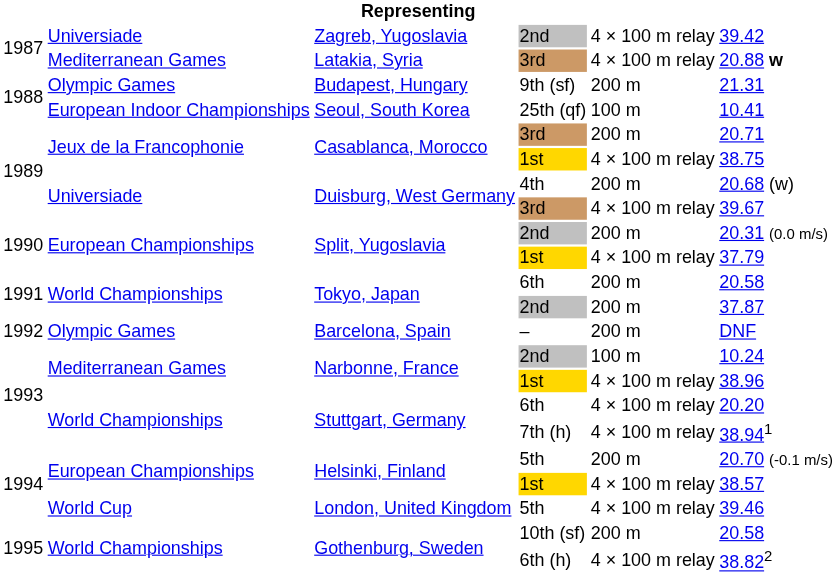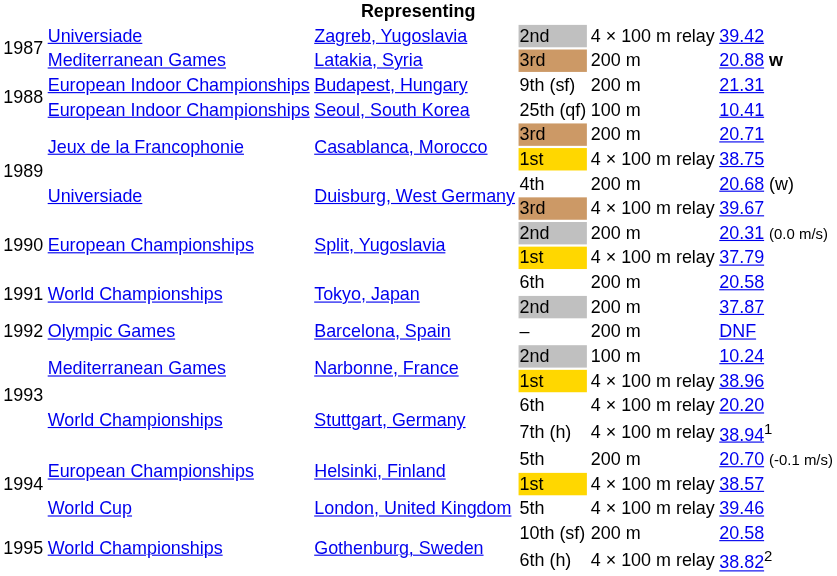 <table>
 <tr>
 <th colspan="6">Representing </th>
 </tr>
 <tr>
 <td rowspan=2>1987</td>
 <td><a href='#'>Universiade</a></td>
 <td><a href='#'>Zagreb, Yugoslavia</a></td>
 <td bgcolor=silver>2nd</td>
 <td>4 × 100 m relay</td>
 <td><a href='#'>39.42</a></td>
 </tr>
 <tr>
 <td><a href='#'>Mediterranean Games</a></td>
 <td><a href='#'>Latakia, Syria</a></td>
 <td bgcolor="cc9966">3rd</td>
-<td>4 × 100 m relay</td>
+<td>200 m</td>
 <td><a href='#'>20.88</a> <strong>w</strong></td>
 </tr>
 <tr>
 <td rowspan=2>1988</td>
-<td><a href='#'>Olympic Games</a></td>
+<td><a href='#'>European Indoor Championships</a></td>
 <td><a href='#'>Budapest, Hungary</a></td>
 <td>9th (sf)</td>
 <td>200 m</td>
 <td><a href='#'>21.31</a></td>
 </tr>
 <tr>
 <td><a href='#'>European Indoor Championships</a></td>
 <td><a href='#'>Seoul, South Korea</a></td>
 <td>25th (qf)</td>
 <td>100 m</td>
 <td><a href='#'>10.41</a></td>
 </tr>
 <tr>
 <td rowspan=4>1989</td>
 <td rowspan=2><a href='#'>Jeux de la Francophonie</a></td>
 <td rowspan=2><a href='#'>Casablanca, Morocco</a></td>
 <td bgcolor=cc9966>3rd</td>
 <td>200 m</td>
 <td><a href='#'>20.71</a></td>
 </tr>
 <tr>
 <td bgcolor=gold>1st</td>
 <td>4 × 100 m relay</td>
 <td><a href='#'>38.75</a></td>
 </tr>
 <tr>
 <td rowspan=2><a href='#'>Universiade</a></td>
 <td rowspan=2><a href='#'>Duisburg, West Germany</a></td>
 <td>4th</td>
 <td>200 m</td>
 <td><a href='#'>20.68</a> (w)</td>
 </tr>
 <tr>
 <td bgcolor=cc9966>3rd</td>
 <td>4 × 100 m relay</td>
 <td><a href='#'>39.67</a></td>
 </tr>
 <tr>
 <td rowspan=2>1990</td>
 <td rowspan=2><a href='#'>European Championships</a></td>
 <td rowspan=2><a href='#'>Split, Yugoslavia</a></td>
 <td bgcolor="silver">2nd</td>
 <td>200 m</td>
 <td><a href='#'>20.31</a> <small>(0.0 m/s)</small></td>
 </tr>
 <tr>
 <td bgcolor="gold">1st</td>
 <td>4 × 100 m relay</td>
 <td><a href='#'>37.79</a></td>
 </tr>
 <tr>
 <td rowspan=2>1991</td>
 <td rowspan=2><a href='#'>World Championships</a></td>
 <td rowspan=2><a href='#'>Tokyo, Japan</a></td>
 <td>6th</td>
 <td>200 m</td>
 <td><a href='#'>20.58</a></td>
 </tr>
 <tr>
 <td bgcolor="silver">2nd</td>
 <td>200 m</td>
 <td><a href='#'>37.87</a></td>
 </tr>
 <tr>
 <td>1992</td>
 <td><a href='#'>Olympic Games</a></td>
 <td><a href='#'>Barcelona, Spain</a></td>
 <td>–</td>
 <td>200 m</td>
 <td><a href='#'>DNF</a></td>
 </tr>
 <tr>
 <td rowspan=4>1993</td>
 <td rowspan=2><a href='#'>Mediterranean Games</a></td>
 <td rowspan=2><a href='#'>Narbonne, France</a></td>
 <td bgcolor="silver">2nd</td>
 <td>100 m</td>
 <td><a href='#'>10.24</a></td>
 </tr>
 <tr>
 <td bgcolor="gold">1st</td>
 <td>4 × 100 m relay</td>
 <td><a href='#'>38.96</a></td>
 </tr>
 <tr>
 <td rowspan=2><a href='#'>World Championships</a></td>
 <td rowspan=2><a href='#'>Stuttgart, Germany</a></td>
 <td>6th</td>
 <td>4 × 100 m relay</td>
 <td><a href='#'>20.20</a></td>
 </tr>
 <tr>
 <td>7th (h)</td>
 <td>4 × 100 m relay</td>
 <td><a href='#'>38.94</a><sup>1</sup></td>
 </tr>
 <tr>
 <td rowspan=3>1994</td>
 <td rowspan=2><a href='#'>European Championships</a></td>
 <td rowspan=2><a href='#'>Helsinki, Finland</a></td>
 <td>5th</td>
 <td>200 m</td>
 <td><a href='#'>20.70</a> <small>(-0.1 m/s)</small></td>
 </tr>
 <tr>
 <td bgcolor="gold">1st</td>
 <td>4 × 100 m relay</td>
 <td><a href='#'>38.57</a></td>
 </tr>
 <tr>
 <td><a href='#'>World Cup</a></td>
 <td><a href='#'>London, United Kingdom</a></td>
 <td>5th</td>
 <td>4 × 100 m relay</td>
 <td><a href='#'>39.46</a></td>
 </tr>
 <tr>
 <td rowspan=2>1995</td>
 <td rowspan=2><a href='#'>World Championships</a></td>
 <td rowspan=2><a href='#'>Gothenburg, Sweden</a></td>
 <td>10th (sf)</td>
 <td>200 m</td>
 <td><a href='#'>20.58</a></td>
 </tr>
 <tr>
 <td>6th (h)</td>
 <td>4 × 100 m relay</td>
 <td><a href='#'>38.82</a><sup>2</sup></td>
 </tr>
 </table>
